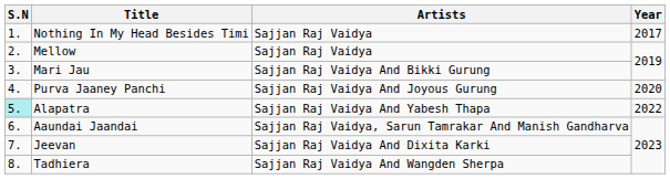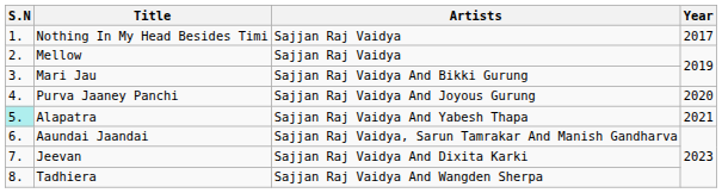 <table class="wikitable">
 <tr>
 <th>S.N</th>
 <th>Title</th>
 <th>Artists</th>
 <th>Year</th>
 </tr>
 <tr>
 <td>1.</td>
 <td>Nothing In My Head Besides Timi</td>
 <td>Sajjan Raj Vaidya</td>
 <td>2017</td>
 </tr>
 <tr>
 <td>2.</td>
 <td>Mellow</td>
 <td>Sajjan Raj Vaidya</td>
 <td rowspan="2">2019</td>
 </tr>
 <tr>
 <td>3.</td>
 <td>Mari Jau</td>
 <td>Sajjan Raj Vaidya And Bikki Gurung</td>
 </tr>
 <tr>
 <td>4.</td>
 <td>Purva Jaaney Panchi</td>
 <td>Sajjan Raj Vaidya And Joyous Gurung</td>
 <td>2020</td>
 </tr>
 <tr>
 <td style="background: paleturquoise;">5.</td>
 <td>Alapatra</td>
 <td>Sajjan Raj Vaidya And Yabesh Thapa</td>
-<td>2022</td>
+<td>2021</td>
 </tr>
 <tr>
 <td>6.</td>
 <td>Aaundai Jaandai</td>
 <td>Sajjan Raj Vaidya, Sarun Tamrakar And Manish Gandharva</td>
 <td rowspan="3">2023</td>
 </tr>
 <tr>
 <td>7.</td>
 <td>Jeevan</td>
 <td>Sajjan Raj Vaidya And Dixita Karki</td>
 </tr>
 <tr>
 <td>8.</td>
 <td>Tadhiera</td>
 <td>Sajjan Raj Vaidya And Wangden Sherpa</td>
 </tr>
 </table>
